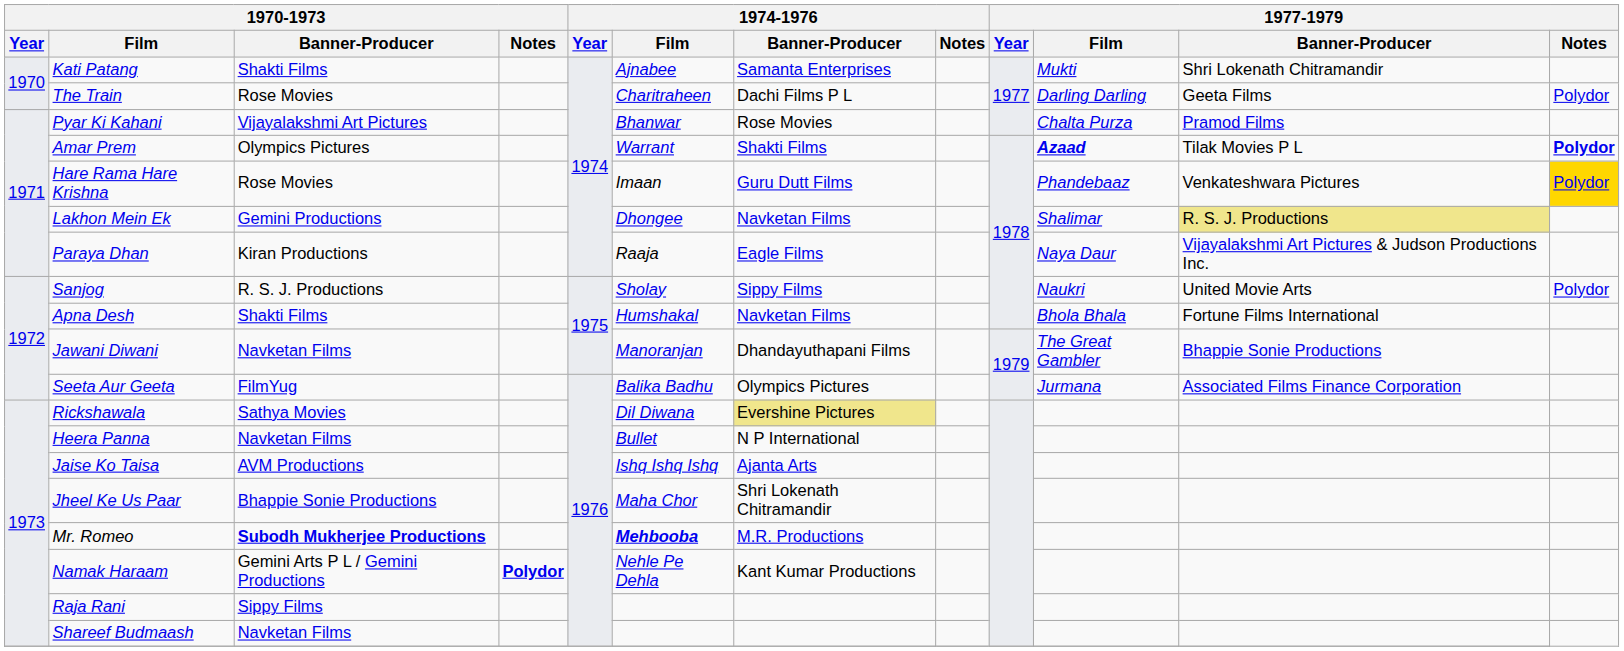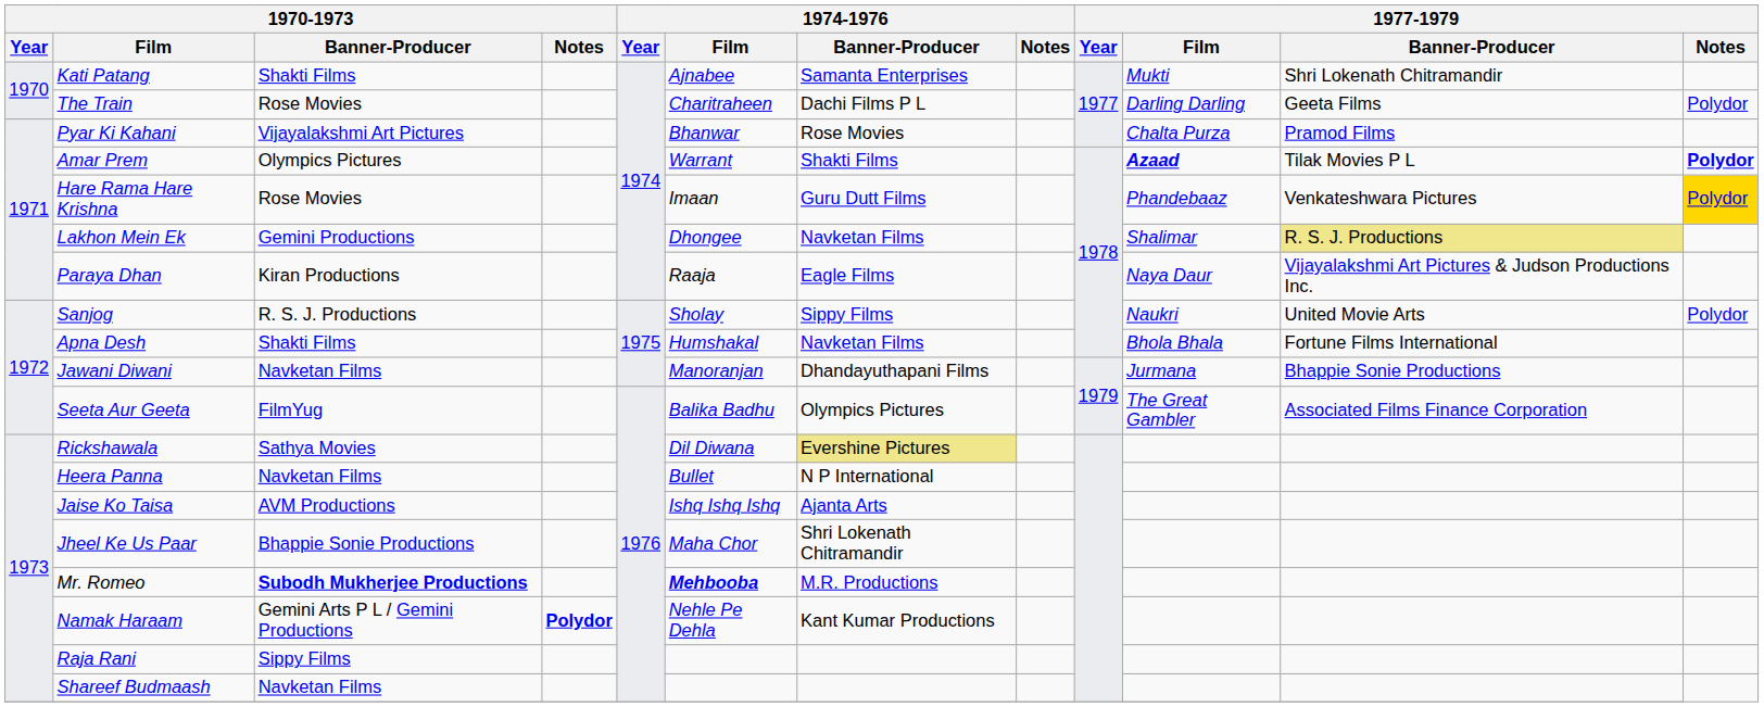 <table class="wikitable sortable">
 <tr>
 <th colspan="4">1970-1973</th>
 <th colspan="4">1974-1976</th>
 <th colspan="4">1977-1979</th>
 </tr>
 <tr>
 <th style=max-width:2em><a href='#'>Year</a></th>
 <th>Film</th>
 <th>Banner-Producer</th>
 <th>Notes</th>
 <th style=max-width:2em><a href='#'>Year</a></th>
 <th>Film</th>
 <th>Banner-Producer</th>
 <th>Notes</th>
 <th style=max-width:2em><a href='#'>Year</a></th>
 <th>Film</th>
 <th>Banner-Producer</th>
 <th>Notes</th>
 </tr>
 <tr>
 <td rowspan="2" style="background:#EAECF0; color:black;"><a href='#'>1970</a></td>
 <td><em><a href='#'>Kati Patang</a></em></td>
 <td><a href='#'>Shakti Films</a></td>
 <td></td>
 <td rowspan="7" style="background:#EAECF0; color:black;"><a href='#'>1974</a></td>
 <td><em><a href='#'>Ajnabee</a></em></td>
 <td><a href='#'>Samanta Enterprises</a></td>
 <td></td>
 <td rowspan="3"  style="background:#EAECF0; color:black;"><a href='#'>1977</a></td>
 <td><em><a href='#'>Mukti</a></em></td>
 <td>Shri Lokenath Chitramandir</td>
 <td></td>
 </tr>
 <tr>
 <td><em><a href='#'>The Train</a></em></td>
 <td>Rose Movies</td>
 <td></td>
 <td><em><a href='#'>Charitraheen</a></em></td>
 <td>Dachi Films P L</td>
 <td></td>
 <td><em><a href='#'>Darling Darling</a></em></td>
 <td>Geeta Films</td>
 <td><a href='#'>Polydor</a></td>
 </tr>
 <tr>
 <td rowspan="5" style="background:#EAECF0; color:black;"><a href='#'>1971</a></td>
 <td><em><a href='#'>Pyar Ki Kahani</a></em></td>
 <td><a href='#'>Vijayalakshmi Art Pictures</a></td>
 <td></td>
 <td><em><a href='#'>Bhanwar</a></em></td>
 <td>Rose Movies</td>
 <td></td>
 <td><em><a href='#'>Chalta Purza</a></em></td>
 <td><a href='#'>Pramod Films</a></td>
 <td></td>
 </tr>
 <tr>
 <td><em><a href='#'>Amar Prem</a></em></td>
 <td>Olympics Pictures</td>
 <td></td>
 <td><em><a href='#'>Warrant</a></em></td>
 <td><a href='#'>Shakti Films</a></td>
 <td></td>
 <td rowspan="6" style="background:#EAECF0; color:black;"><a href='#'>1978</a></td>
 <td><strong><em><a href='#'>Azaad</a></em></strong></td>
 <td>Tilak Movies P L</td>
 <td><strong><a href='#'>Polydor</a></strong></td>
 </tr>
 <tr>
 <td><em><a href='#'>Hare Rama Hare Krishna</a></em></td>
 <td>Rose Movies</td>
 <td></td>
 <td><em>Imaan</em></td>
 <td><a href='#'>Guru Dutt Films</a></td>
 <td></td>
 <td><em><a href='#'>Phandebaaz</a></em></td>
 <td>Venkateshwara Pictures</td>
 <td style="background: gold;"><a href='#'>Polydor</a></td>
 </tr>
 <tr>
 <td><em><a href='#'>Lakhon Mein Ek</a></em></td>
 <td><a href='#'>Gemini Productions</a></td>
 <td></td>
 <td><em><a href='#'>Dhongee</a></em></td>
 <td><a href='#'>Navketan Films</a></td>
 <td></td>
 <td><em><a href='#'>Shalimar</a></em></td>
 <td style="background: khaki;">R. S. J. Productions</td>
 <td></td>
 </tr>
 <tr>
 <td><em><a href='#'>Paraya Dhan</a></em></td>
 <td>Kiran Productions</td>
 <td></td>
 <td><em>Raaja</em></td>
 <td><a href='#'>Eagle Films</a></td>
 <td></td>
 <td><em><a href='#'>Naya Daur</a></em></td>
 <td><a href='#'>Vijayalakshmi Art Pictures</a> & Judson Productions Inc.</td>
 <td></td>
 </tr>
 <tr>
 <td rowspan="4" style="background:#EAECF0; color:black;"><a href='#'>1972</a></td>
 <td><em><a href='#'>Sanjog</a></em></td>
 <td>R. S. J. Productions</td>
 <td></td>
 <td rowspan="3" style="background:#EAECF0; color:black;"><a href='#'>1975</a></td>
 <td><em><a href='#'>Sholay</a></em></td>
 <td><a href='#'>Sippy Films</a></td>
 <td></td>
 <td><em><a href='#'>Naukri</a></em></td>
 <td>United Movie Arts</td>
 <td><a href='#'>Polydor</a></td>
 </tr>
 <tr>
 <td><em><a href='#'>Apna Desh</a></em></td>
 <td><a href='#'>Shakti Films</a></td>
 <td></td>
 <td><em><a href='#'>Humshakal</a></em></td>
 <td><a href='#'>Navketan Films</a></td>
 <td></td>
 <td><em><a href='#'>Bhola Bhala</a></em></td>
 <td>Fortune Films International</td>
 <td></td>
 </tr>
 <tr>
 <td><em><a href='#'>Jawani Diwani</a></em></td>
 <td><a href='#'>Navketan Films</a></td>
 <td></td>
 <td><em><a href='#'>Manoranjan</a></em></td>
 <td>Dhandayuthapani Films</td>
 <td></td>
 <td rowspan="2" style="background:#EAECF0; color:black;"><a href='#'>1979</a></td>
-<td><em><a href='#'>The Great Gambler</a></em></td>
+<td><em><a href='#'>Jurmana</a></em></td>
 <td><a href='#'>Bhappie Sonie Productions</a></td>
 <td></td>
 </tr>
 <tr>
 <td><em><a href='#'>Seeta Aur Geeta</a></em></td>
 <td><a href='#'>FilmYug</a></td>
 <td></td>
 <td rowspan="9" style="background:#EAECF0; color:black;"><a href='#'>1976</a></td>
 <td><em><a href='#'>Balika Badhu</a></em></td>
 <td>Olympics Pictures</td>
 <td></td>
-<td><em><a href='#'>Jurmana</a></em></td>
+<td><em><a href='#'>The Great Gambler</a></em></td>
 <td><a href='#'>Associated Films Finance Corporation</a></td>
 <td></td>
 </tr>
 <tr>
 <td rowspan="8" style="background:#EAECF0; color:black;"><a href='#'>1973</a></td>
 <td><em><a href='#'>Rickshawala</a></em></td>
 <td><a href='#'>Sathya Movies</a></td>
 <td></td>
 <td><em><a href='#'>Dil Diwana</a></em></td>
 <td style="background: khaki;">Evershine Pictures</td>
 <td></td>
 <td rowspan="8" style="background:#EAECF0; color:black;"></td>
 <td></td>
 <td></td>
 <td></td>
 </tr>
 <tr>
 <td><em><a href='#'>Heera Panna</a></em></td>
 <td><a href='#'>Navketan Films</a></td>
 <td></td>
 <td><em><a href='#'>Bullet</a></em></td>
 <td>N P International</td>
 <td></td>
 <td></td>
 <td></td>
 <td></td>
 </tr>
 <tr>
 <td><em><a href='#'>Jaise Ko Taisa</a></em></td>
 <td><a href='#'>AVM Productions</a></td>
 <td></td>
 <td><em><a href='#'>Ishq Ishq Ishq</a></em></td>
 <td><a href='#'>Ajanta Arts</a></td>
 <td></td>
 <td></td>
 <td></td>
 <td></td>
 </tr>
 <tr>
 <td><em><a href='#'>Jheel Ke Us Paar</a></em></td>
 <td><a href='#'>Bhappie Sonie Productions</a></td>
 <td></td>
 <td><em><a href='#'>Maha Chor</a></em></td>
 <td>Shri Lokenath Chitramandir</td>
 <td></td>
 <td></td>
 <td></td>
 <td></td>
 </tr>
 <tr>
 <td><em>Mr. Romeo</em></td>
 <td><strong><a href='#'>Subodh Mukherjee Productions</a></strong></td>
 <td></td>
 <td><strong><em><a href='#'>Mehbooba</a></em></strong></td>
 <td><a href='#'>M.R. Productions</a></td>
 <td></td>
 <td></td>
 <td></td>
 <td></td>
 </tr>
 <tr>
 <td><em><a href='#'>Namak Haraam</a></em></td>
 <td>Gemini Arts P L / <a href='#'>Gemini Productions</a></td>
 <td><strong><a href='#'>Polydor</a></strong></td>
 <td><em><a href='#'>Nehle Pe Dehla</a></em></td>
 <td>Kant Kumar Productions</td>
 <td></td>
 <td></td>
 <td></td>
 <td></td>
 </tr>
 <tr>
 <td><em><a href='#'>Raja Rani</a></em></td>
 <td><a href='#'>Sippy Films</a></td>
 <td></td>
 <td></td>
 <td></td>
 <td></td>
 <td></td>
 <td></td>
 <td></td>
 </tr>
 <tr>
 <td><em><a href='#'>Shareef Budmaash</a></em></td>
 <td><a href='#'>Navketan Films</a></td>
 <td></td>
 <td></td>
 <td></td>
 <td></td>
 <td></td>
 <td></td>
 </tr>
 <tr>
 </tr>
 </table>
